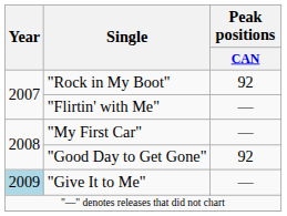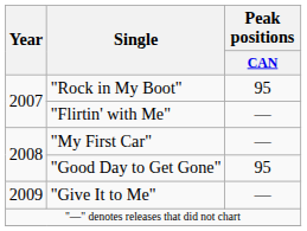 <table class="wikitable" style="text-align:center;">
 <tr>
 <th rowspan="2">Year</th>
 <th rowspan="2">Single</th>
 <th>Peak positions</th>
 </tr>
 <tr style="font-size:smaller;">
 <th width="65"><a href='#'>CAN</a></th>
 </tr>
 <tr>
 <td rowspan="2">2007</td>
 <td align="left">"Rock in My Boot"</td>
-<td>92</td>
+<td>95</td>
 </tr>
 <tr>
 <td align="left">"Flirtin' with Me"</td>
 <td>—</td>
 </tr>
 <tr>
 <td rowspan="2">2008</td>
 <td align="left">"My First Car"</td>
 <td>—</td>
 </tr>
 <tr>
 <td align="left">"Good Day to Get Gone"</td>
-<td>92</td>
+<td>95</td>
 </tr>
 <tr>
-<td style="background: lightblue;">2009</td>
+<td>2009</td>
 <td align="left">"Give It to Me"</td>
 <td>—</td>
 </tr>
 <tr>
 <td colspan="3" style="font-size:8pt">"—" denotes releases that did not chart</td>
 </tr>
 <tr>
 </tr>
 </table>
